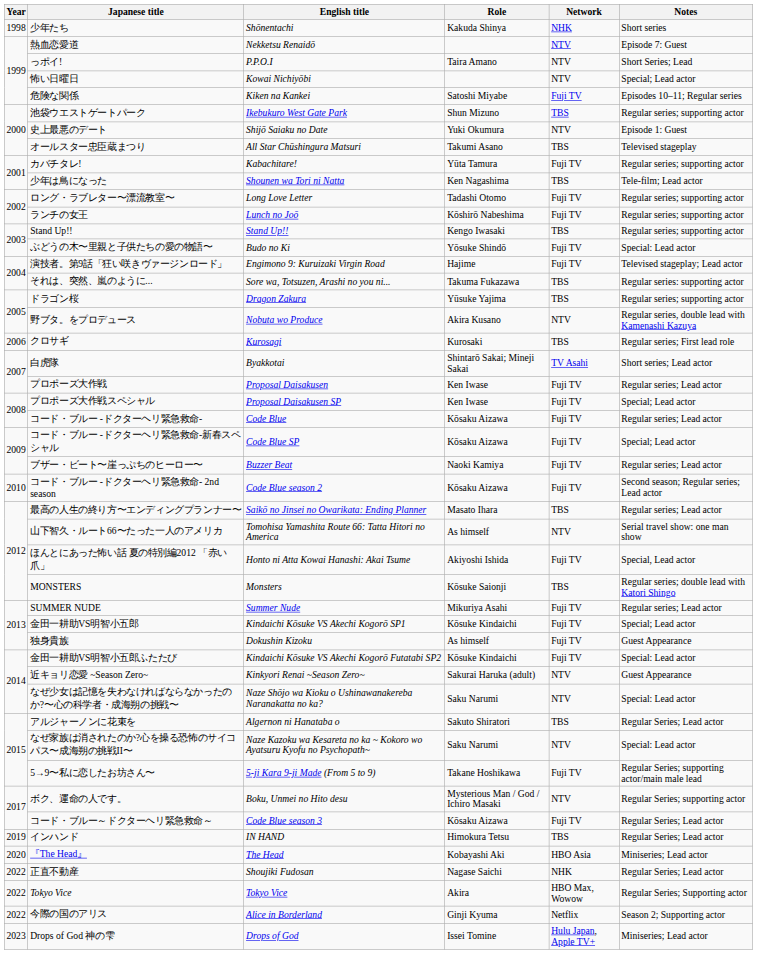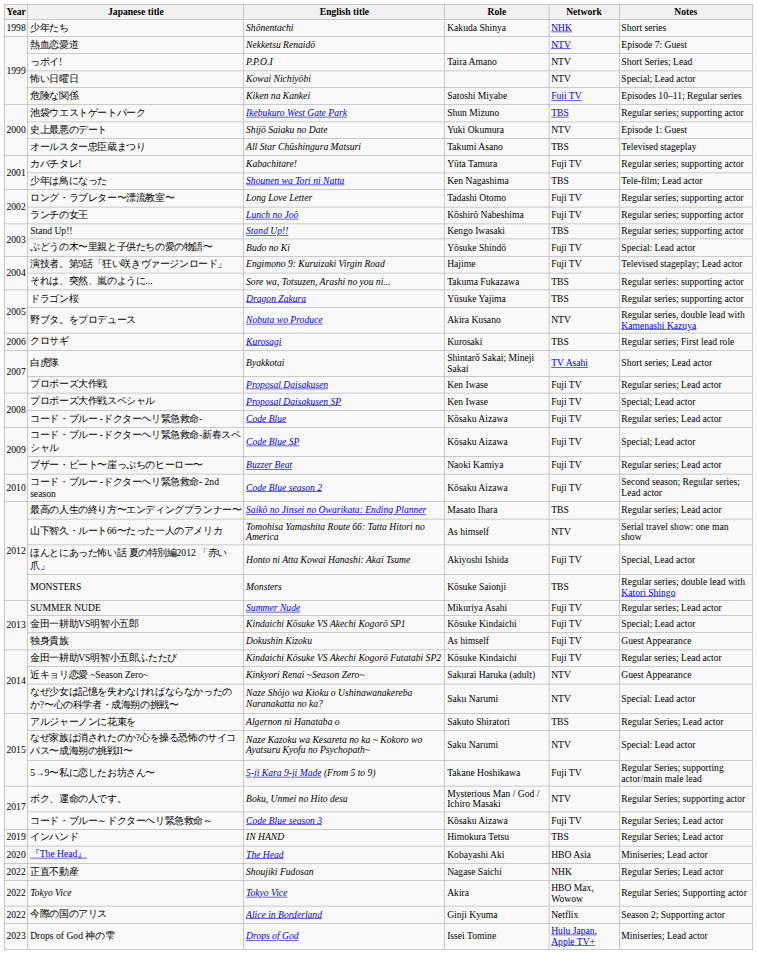 <table class="wikitable">
 <tr head 8s the last series he acted on.>
 <th>Year</th>
 <th>Japanese title</th>
 <th>English title</th>
 <th>Role</th>
 <th>Network</th>
 <th>Notes</th>
 </tr>
 <tr>
 <td>1998</td>
 <td>少年たち</td>
 <td><em>Shōnentachi</em></td>
 <td>Kakuda Shinya</td>
 <td><a href='#'>NHK</a></td>
 <td>Short series</td>
 </tr>
 <tr>
 <td rowspan="4">1999</td>
 <td>熱血恋愛道</td>
 <td><em>Nekketsu Renaidō</em></td>
 <td></td>
 <td><a href='#'>NTV</a></td>
 <td>Episode 7: Guest</td>
 </tr>
 <tr>
 <td>っポイ!</td>
 <td><em>P.P.O.I</em></td>
 <td>Taira Amano</td>
 <td>NTV</td>
 <td>Short Series; Lead</td>
 </tr>
 <tr>
 <td>怖い日曜日</td>
 <td><em>Kowai Nichiyōbi</em></td>
 <td></td>
 <td>NTV</td>
 <td>Special; Lead actor</td>
 </tr>
 <tr>
 <td>危険な関係</td>
 <td><em>Kiken na Kankei</em></td>
 <td>Satoshi Miyabe</td>
 <td><a href='#'>Fuji TV</a></td>
 <td>Episodes 10–11; Regular series</td>
 </tr>
 <tr>
 <td rowspan="3">2000</td>
 <td>池袋ウエストゲートパーク</td>
 <td><em><a href='#'>Ikebukuro West Gate Park</a></em></td>
 <td>Shun Mizuno</td>
 <td><a href='#'>TBS</a></td>
 <td>Regular series; supporting actor</td>
 </tr>
 <tr>
 <td>史上最悪のデート</td>
 <td><em>Shijō Saiaku no Date</em></td>
 <td>Yuki Okumura</td>
 <td>NTV</td>
 <td>Episode 1: Guest</td>
 </tr>
 <tr>
 <td>オールスター忠臣蔵まつり</td>
 <td><em>All Star Chūshingura Matsuri</em></td>
 <td>Takumi Asano</td>
 <td>TBS</td>
 <td>Televised stageplay</td>
 </tr>
 <tr>
 <td rowspan="2">2001</td>
 <td>カバチタレ!</td>
 <td><em>Kabachitare!</em></td>
 <td>Yūta Tamura</td>
 <td>Fuji TV</td>
 <td>Regular series; supporting actor</td>
 </tr>
 <tr>
 <td>少年は鳥になった</td>
 <td><em><a href='#'>Shounen wa Tori ni Natta</a></em></td>
 <td>Ken Nagashima</td>
 <td>TBS</td>
 <td>Tele-film; Lead actor</td>
 </tr>
 <tr>
 <td rowspan="2">2002</td>
 <td>ロング・ラブレター〜漂流教室〜</td>
 <td><em>Long Love Letter</em></td>
 <td>Tadashi Otomo</td>
 <td>Fuji TV</td>
 <td>Regular series; supporting actor</td>
 </tr>
 <tr>
 <td>ランチの女王</td>
 <td><em><a href='#'>Lunch no Joō</a></em></td>
 <td>Kōshirō Nabeshima</td>
 <td>Fuji TV</td>
 <td>Regular series; supporting actor</td>
 </tr>
 <tr>
 <td rowspan="2">2003</td>
 <td>Stand Up!!</td>
 <td><em><a href='#'>Stand Up!!</a></em></td>
 <td>Kengo Iwasaki</td>
 <td>TBS</td>
 <td>Regular series; supporting actor</td>
 </tr>
 <tr>
 <td>ぶどうの木〜里親と子供たちの愛の物語〜</td>
 <td><em>Budo no Ki</em></td>
 <td>Yōsuke Shindō</td>
 <td>Fuji TV</td>
 <td>Special: Lead actor</td>
 </tr>
 <tr>
 <td rowspan="2">2004</td>
 <td>演技者。第9話「狂い咲きヴァージンロード」</td>
 <td><em>Engimono 9: Kuruizaki Virgin Road</em></td>
 <td>Hajime</td>
 <td>Fuji TV</td>
 <td>Televised stageplay; Lead actor</td>
 </tr>
 <tr>
 <td>それは、突然、嵐のように...</td>
 <td><em>Sore wa, Totsuzen, Arashi no you ni...</em></td>
 <td>Takuma Fukazawa</td>
 <td>TBS</td>
 <td>Regular series: supporting actor</td>
 </tr>
 <tr>
 <td rowspan="2">2005</td>
 <td>ドラゴン桜</td>
 <td><em><a href='#'>Dragon Zakura</a></em></td>
 <td>Yūsuke Yajima</td>
 <td>TBS</td>
 <td>Regular series; supporting actor</td>
 </tr>
 <tr>
 <td>野ブタ。をプロデュース</td>
 <td><em><a href='#'>Nobuta wo Produce</a></em></td>
 <td>Akira Kusano</td>
 <td>NTV</td>
 <td>Regular series, double lead with <a href='#'>Kamenashi Kazuya</a></td>
 </tr>
 <tr>
 <td>2006</td>
 <td>クロサギ</td>
 <td><em><a href='#'>Kurosagi</a></em></td>
 <td>Kurosaki</td>
 <td>TBS</td>
 <td>Regular series; First lead role</td>
 </tr>
 <tr>
 <td rowspan="2">2007</td>
 <td>白虎隊</td>
 <td><em>Byakkotai</em></td>
 <td>Shintarō Sakai; Mineji Sakai</td>
 <td><a href='#'>TV Asahi</a></td>
 <td>Short series; Lead actor</td>
 </tr>
 <tr>
 <td>プロポーズ大作戦</td>
 <td><em><a href='#'>Proposal Daisakusen</a></em></td>
 <td>Ken Iwase</td>
 <td>Fuji TV</td>
 <td>Regular series; Lead actor</td>
 </tr>
 <tr>
 <td rowspan="2">2008</td>
 <td>プロポーズ大作戦スペシャル</td>
 <td><em> <a href='#'>Proposal Daisakusen SP</a></em></td>
 <td>Ken Iwase</td>
 <td>Fuji TV</td>
 <td>Special; Lead actor</td>
 </tr>
 <tr>
 <td>コード・ブルー -ドクターヘリ緊急救命-</td>
 <td><a href='#'><em>Code Blue</em></a></td>
 <td>Kōsaku Aizawa</td>
 <td>Fuji TV</td>
 <td>Regular series; Lead actor</td>
 </tr>
 <tr>
 <td rowspan="2">2009</td>
 <td>コード・ブルー -ドクターヘリ緊急救命-新春スペシャル</td>
 <td><a href='#'><em>Code Blue SP</em></a></td>
 <td>Kōsaku Aizawa</td>
 <td>Fuji TV</td>
 <td>Special; Lead actor</td>
 </tr>
 <tr>
 <td>ブザー・ビート〜崖っぷちのヒーロー〜</td>
 <td><em><a href='#'>Buzzer Beat</a></em></td>
 <td>Naoki Kamiya</td>
 <td>Fuji TV</td>
 <td>Regular series; Lead actor</td>
 </tr>
 <tr>
 <td>2010</td>
 <td>コード・ブルー -ドクターヘリ緊急救命- 2nd season</td>
 <td><a href='#'><em>Code Blue season 2</em></a></td>
 <td>Kōsaku Aizawa</td>
 <td>Fuji TV</td>
 <td>Second season; Regular series; Lead actor</td>
 </tr>
 <tr>
 <td rowspan="4">2012</td>
 <td>最高の人生の終り方〜エンディングプランナー〜</td>
 <td><em><a href='#'>Saikō no Jinsei no Owarikata: Ending Planner</a></em></td>
 <td>Masato Ihara</td>
 <td>TBS</td>
 <td>Regular series; Lead actor</td>
 </tr>
 <tr>
 <td>山下智久・ルート66〜たった一人のアメリカ</td>
 <td><em>Tomohisa Yamashita Route 66: Tatta Hitori no America</em></td>
 <td>As himself</td>
 <td>NTV</td>
 <td>Serial travel show: one man show</td>
 </tr>
 <tr>
 <td>ほんとにあった怖い話 夏の特別編2012 「赤い爪」</td>
 <td><em>Honto ni Atta Kowai Hanashi: Akai Tsume</em></td>
 <td>Akiyoshi Ishida</td>
 <td>Fuji TV</td>
 <td>Special, Lead actor</td>
 </tr>
 <tr>
 <td>MONSTERS</td>
 <td><em>Monsters</em></td>
 <td>Kōsuke Saionji</td>
 <td>TBS</td>
 <td>Regular series; double lead with <a href='#'>Katori Shingo</a></td>
 </tr>
 <tr>
 <td rowspan="3">2013</td>
 <td>SUMMER NUDE</td>
 <td><em><a href='#'>Summer Nude</a></em></td>
 <td>Mikuriya Asahi</td>
 <td>Fuji TV</td>
 <td>Regular series; Lead actor</td>
 </tr>
 <tr>
 <td>金田一耕助VS明智小五郎</td>
 <td><em>Kindaichi Kōsuke VS Akechi Kogorō SP1</em></td>
 <td>Kōsuke Kindaichi</td>
 <td>Fuji TV</td>
 <td>Special; Lead actor</td>
 </tr>
 <tr>
 <td>独身貴族</td>
 <td><em>Dokushin Kizoku</em></td>
 <td>As himself</td>
 <td>Fuji TV</td>
 <td>Guest Appearance</td>
 </tr>
 <tr>
 <td rowspan="3">2014</td>
 <td>金田一耕助VS明智小五郎ふたたび</td>
 <td><em>Kindaichi Kōsuke VS Akechi Kogorō Futatabi SP2</em></td>
 <td>Kōsuke Kindaichi</td>
 <td>Fuji TV</td>
-<td>Special: Lead actor</td>
+<td>Regular series; Lead actor</td>
 </tr>
 <tr>
 <td>近キョリ恋愛 ~Season Zero~</td>
 <td><em>Kinkyori Renai ~Season Zero~</em></td>
 <td>Sakurai Haruka (adult)</td>
 <td>NTV</td>
 <td>Guest Appearance</td>
 </tr>
 <tr>
 <td>なぜ少女は記憶を失わなければならなかったのか?〜心の科学者・成海朔の挑戦〜</td>
 <td><em>Naze Shōjo wa Kioku o Ushinawanakereba Naranakatta no ka?</em></td>
 <td>Saku Narumi</td>
 <td>NTV</td>
 <td>Special: Lead actor</td>
 </tr>
 <tr>
 <td rowspan="3">2015</td>
 <td>アルジャーノンに花束を</td>
 <td><em>Algernon ni Hanataba o</em></td>
 <td>Sakuto Shiratori</td>
 <td>TBS</td>
 <td>Regular Series; Lead actor</td>
 </tr>
 <tr>
 <td>なぜ家族は消されたのか?心を操る恐怖のサイコパス〜成海朔の挑戦II〜</td>
 <td><em>Naze Kazoku wa Kesareta no ka ~ Kokoro wo Ayatsuru Kyofu no Psychopath~</em></td>
 <td>Saku Narumi</td>
 <td>NTV</td>
 <td>Special: Lead actor</td>
 </tr>
 <tr>
 <td>5→9〜私に恋したお坊さん〜</td>
 <td><em><a href='#'>5-ji Kara 9-ji Made</a> (From 5 to 9)</em></td>
 <td>Takane Hoshikawa</td>
 <td>Fuji TV</td>
 <td>Regular Series; supporting actor/main male lead</td>
 </tr>
 <tr>
 <td rowspan="2">2017</td>
 <td>ボク、運命の人です。</td>
 <td><em>Boku, Unmei no Hito desu</em></td>
 <td>Mysterious Man / God / Ichiro Masaki</td>
 <td>NTV</td>
 <td>Regular Series; supporting actor</td>
 </tr>
 <tr>
 <td>コード・ブルー～ドクターヘリ緊急救命～</td>
 <td><a href='#'><em>Code Blue season 3</em></a></td>
 <td>Kōsaku Aizawa</td>
 <td>Fuji TV</td>
 <td>Regular Series; Lead actor</td>
 </tr>
 <tr>
 <td>2019</td>
 <td>インハンド</td>
 <td><em>IN HAND</em></td>
 <td>Himokura Tetsu</td>
 <td>TBS</td>
 <td>Regular Series; Lead actor</td>
 </tr>
 <tr>
 <td>2020</td>
 <td><a href='#'>『The Head』</a></td>
 <td><em><a href='#'>The Head</a></em></td>
 <td>Kobayashi Aki</td>
 <td>HBO Asia</td>
 <td>Miniseries; Lead actor</td>
 </tr>
 <tr>
 <td>2022</td>
 <td>正直不動産</td>
 <td><em>Shoujiki Fudosan</em></td>
 <td>Nagase Saichi</td>
 <td>NHK</td>
 <td>Regular Series; Lead actor</td>
 </tr>
 <tr>
 <td>2022</td>
 <td><em>Tokyo Vice</em></td>
 <td><em><a href='#'>Tokyo Vice</a></em></td>
 <td>Akira</td>
 <td>HBO Max, Wowow</td>
 <td>Regular Series; Supporting actor</td>
 </tr>
 <tr>
 <td>2022</td>
 <td>今際の国のアリス</td>
 <td><em><a href='#'>Alice in Borderland</a></em></td>
 <td>Ginji Kyuma</td>
 <td>Netflix</td>
 <td>Season 2; Supporting actor</td>
 </tr>
 <tr>
 <td>2023</td>
 <td>Drops of God 神の雫</td>
 <td><em><a href='#'>Drops of God</a></em></td>
 <td>Issei Tomine</td>
 <td><a href='#'>Hulu Japan</a>, <a href='#'>Apple TV+</a></td>
 <td>Miniseries; Lead actor</td>
 </tr>
 </table>
